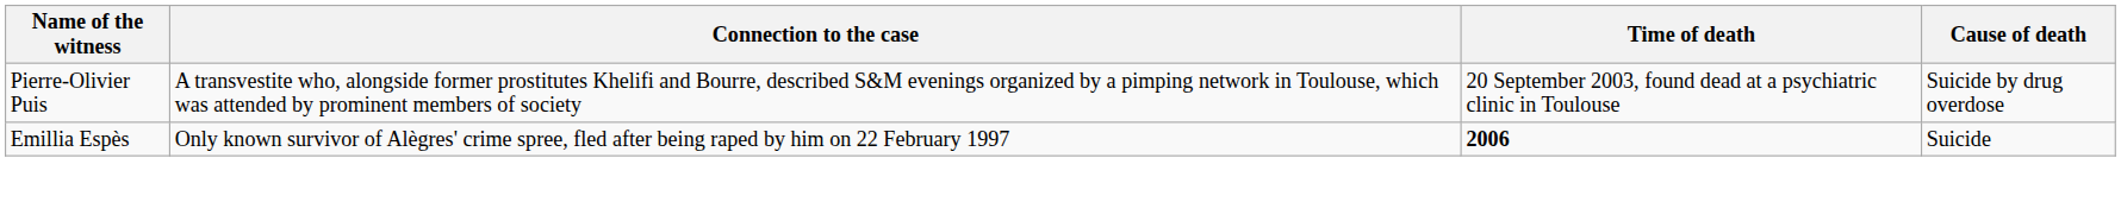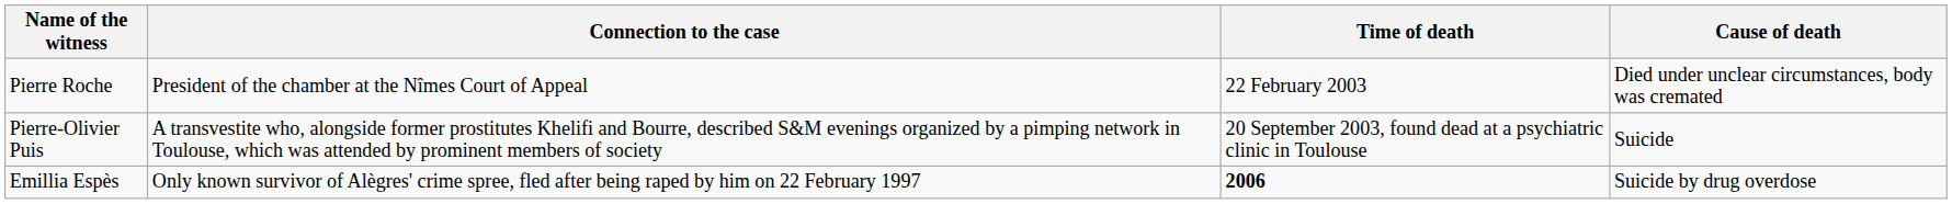 <table class="wikitable">
 <tr>
 <th>Name of the witness</th>
 <th>Connection to the case</th>
 <th>Time of death</th>
 <th>Cause of death</th>
 </tr>
 <tr>
+<td>Pierre Roche</td>
+<td>President of the chamber at the Nîmes Court of Appeal</td>
+<td>22 February 2003</td>
+<td>Died under unclear circumstances, body was cremated</td>
+</tr>
+<tr>
 <td>Pierre-Olivier Puis</td>
 <td>A transvestite who, alongside former prostitutes Khelifi and Bourre, described S&M evenings organized by a pimping network in Toulouse, which was attended by prominent members of society</td>
 <td>20 September 2003, found dead at a psychiatric clinic in Toulouse</td>
-<td>Suicide by drug overdose</td>
+<td>Suicide</td>
 </tr>
 <tr>
 <td>Emillia Espès</td>
 <td>Only known survivor of Alègres' crime spree, fled after being raped by him on 22 February 1997</td>
 <td><strong>2006</strong></td>
-<td>Suicide</td>
+<td>Suicide by drug overdose</td>
 </tr>
 </table>
